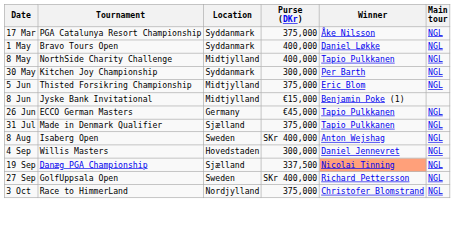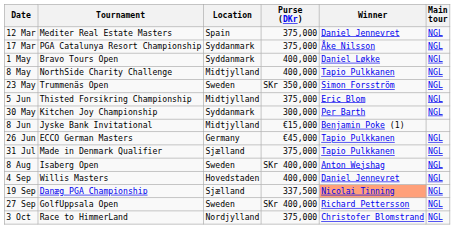 <table class="wikitable" style="font-size:95%;">
 <tr>
 <th>Date</th>
 <th>Tournament</th>
 <th>Location</th>
 <th>Purse<br>(<a href='#'>DKr</a>)</th>
 <th>Winner</th>
 <th>Main<br>tour</th>
+</tr>
+<tr>
+<td>12 Mar</td>
+<td>Mediter Real Estate Masters</td>
+<td>Spain</td>
+<td align=right>375,000</td>
+<td> <a href='#'>Daniel Jennevret</a></td>
+<td><a href='#'>NGL</a></td>
 </tr>
 <tr>
 <td>17 Mar</td>
 <td>PGA Catalunya Resort Championship</td>
 <td>Syddanmark</td>
 <td align=right>375,000</td>
 <td> <a href='#'>Åke Nilsson</a></td>
 <td><a href='#'>NGL</a></td>
 </tr>
 <tr>
 <td>1 May</td>
 <td>Bravo Tours Open</td>
 <td>Syddanmark</td>
 <td align=right>400,000</td>
 <td> <a href='#'>Daniel Løkke</a></td>
 <td><a href='#'>NGL</a></td>
 </tr>
 <tr>
 <td>8 May</td>
 <td>NorthSide Charity Challenge</td>
 <td>Midtjylland</td>
 <td align=right>400,000</td>
 <td> <a href='#'>Tapio Pulkkanen</a></td>
 <td><a href='#'>NGL</a></td>
 </tr>
 <tr>
-<td>30 May</td>
-<td>Kitchen Joy Championship</td>
-<td>Syddanmark</td>
-<td align=right>300,000</td>
-<td> <a href='#'>Per Barth</a></td>
+<td>23 May</td>
+<td>Trummenäs Open</td>
+<td>Sweden</td>
+<td align=right>SKr 350,000</td>
+<td> <a href='#'>Simon Forsström</a></td>
 <td><a href='#'>NGL</a></td>
 </tr>
 <tr>
 <td>5 Jun</td>
 <td>Thisted Forsikring Championship</td>
 <td>Midtjylland</td>
 <td align=right>375,000</td>
 <td> <a href='#'>Eric Blom</a></td>
+<td><a href='#'>NGL</a></td>
+</tr>
+<tr>
+<td>30 May</td>
+<td>Kitchen Joy Championship</td>
+<td>Syddanmark</td>
+<td align=right>300,000</td>
+<td> <a href='#'>Per Barth</a></td>
 <td><a href='#'>NGL</a></td>
 </tr>
 <tr>
 <td>8 Jun</td>
 <td>Jyske Bank Invitational</td>
 <td>Midtjylland</td>
 <td align=right>€15,000</td>
 <td> <a href='#'>Benjamin Poke</a> (1)</td>
 <td></td>
 </tr>
 <tr>
 <td>26 Jun</td>
 <td>ECCO German Masters</td>
 <td>Germany</td>
 <td align=right>€45,000</td>
 <td> <a href='#'>Tapio Pulkkanen</a></td>
 <td><a href='#'>NGL</a></td>
 </tr>
 <tr>
 <td>31 Jul</td>
 <td>Made in Denmark Qualifier</td>
 <td>Sjælland</td>
 <td align=right>375,000</td>
 <td> <a href='#'>Tapio Pulkkanen</a></td>
 <td><a href='#'>NGL</a></td>
 </tr>
 <tr>
 <td>8 Aug</td>
 <td>Isaberg Open</td>
 <td>Sweden</td>
 <td align=right>SKr 400,000</td>
 <td> <a href='#'>Anton Wejshag</a></td>
 <td><a href='#'>NGL</a></td>
 </tr>
 <tr>
 <td>4 Sep</td>
 <td>Willis Masters</td>
 <td>Hovedstaden</td>
-<td align=right>300,000</td>
+<td align=right>400,000</td>
 <td> <a href='#'>Daniel Jennevret</a></td>
 <td><a href='#'>NGL</a></td>
 </tr>
 <tr>
 <td>19 Sep</td>
 <td><a href='#'>Danæg PGA Championship</a></td>
 <td>Sjælland</td>
 <td align=right>337,500</td>
 <td style="background: lightsalmon;"> <a href='#'>Nicolai Tinning</a></td>
 <td><a href='#'>NGL</a></td>
 </tr>
 <tr>
 <td>27 Sep</td>
 <td>GolfUppsala Open</td>
 <td>Sweden</td>
 <td align=right>SKr 400,000</td>
 <td> <a href='#'>Richard Pettersson</a></td>
 <td><a href='#'>NGL</a></td>
 </tr>
 <tr>
 <td>3 Oct</td>
 <td>Race to HimmerLand</td>
 <td>Nordjylland</td>
 <td align=right>375,000</td>
 <td> <a href='#'>Christofer Blomstrand</a></td>
 <td><a href='#'>NGL</a></td>
 </tr>
 </table>
